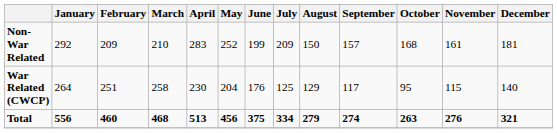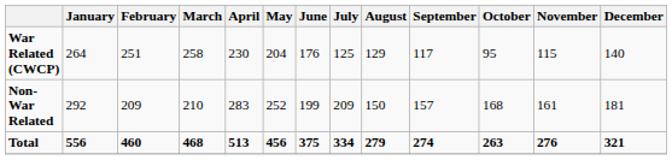 <table class="wikitable">
 <tr>
 <th></th>
 <th>January</th>
 <th>February</th>
 <th>March</th>
 <th>April</th>
 <th>May</th>
 <th>June</th>
 <th>July</th>
 <th>August</th>
 <th>September</th>
 <th>October</th>
 <th>November</th>
 <th>December</th>
 </tr>
 <tr>
+<td><strong>War Related (CWCP)</strong></td>
+<td>264</td>
+<td>251</td>
+<td>258</td>
+<td>230</td>
+<td>204</td>
+<td>176</td>
+<td>125</td>
+<td>129</td>
+<td>117</td>
+<td>95</td>
+<td>115</td>
+<td>140</td>
+</tr>
+<tr>
 <td><strong>Non-War Related</strong></td>
 <td>292</td>
 <td>209</td>
 <td>210</td>
 <td>283</td>
 <td>252</td>
 <td>199</td>
 <td>209</td>
 <td>150</td>
 <td>157</td>
 <td>168</td>
 <td>161</td>
 <td>181</td>
-</tr>
-<tr>
-<td><strong>War Related (CWCP)</strong></td>
-<td>264</td>
-<td>251</td>
-<td>258</td>
-<td>230</td>
-<td>204</td>
-<td>176</td>
-<td>125</td>
-<td>129</td>
-<td>117</td>
-<td>95</td>
-<td>115</td>
-<td>140</td>
 </tr>
 <tr>
 <td><strong>Total</strong></td>
 <td><strong>556</strong></td>
 <td><strong>460</strong></td>
 <td><strong>468</strong></td>
 <td><strong>513</strong></td>
 <td><strong>456</strong></td>
 <td><strong>375</strong></td>
 <td><strong>334</strong></td>
 <td><strong>279</strong></td>
 <td><strong>274</strong></td>
 <td><strong>263</strong></td>
 <td><strong>276</strong></td>
 <td><strong>321</strong></td>
 </tr>
 <tr>
 </tr>
 </table>
